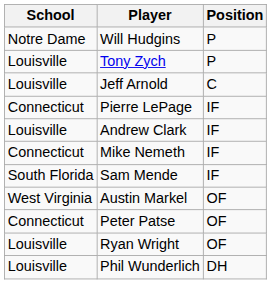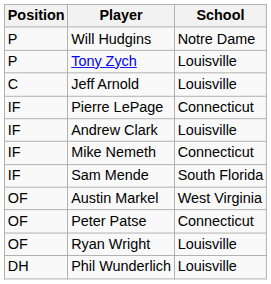 <table class="wikitable">
 <tr>
+<th>Position</th>
+<th>Player</th>
 <th>School</th>
-<th>Player</th>
-<th>Position</th>
 </tr>
 <tr>
+<td>P</td>
+<td>Will Hudgins</td>
 <td>Notre Dame</td>
-<td>Will Hudgins</td>
-<td>P</td>
 </tr>
 <tr>
+<td>P</td>
+<td><a href='#'>Tony Zych</a></td>
 <td>Louisville</td>
-<td><a href='#'>Tony Zych</a></td>
-<td>P</td>
 </tr>
 <tr>
+<td>C</td>
+<td>Jeff Arnold</td>
 <td>Louisville</td>
-<td>Jeff Arnold</td>
-<td>C</td>
 </tr>
 <tr>
+<td>IF</td>
+<td>Pierre LePage</td>
 <td>Connecticut</td>
-<td>Pierre LePage</td>
-<td>IF</td>
 </tr>
 <tr>
+<td>IF</td>
+<td>Andrew Clark</td>
 <td>Louisville</td>
-<td>Andrew Clark</td>
-<td>IF</td>
 </tr>
 <tr>
+<td>IF</td>
+<td>Mike Nemeth</td>
 <td>Connecticut</td>
-<td>Mike Nemeth</td>
-<td>IF</td>
 </tr>
 <tr>
+<td>IF</td>
+<td>Sam Mende</td>
 <td>South Florida</td>
-<td>Sam Mende</td>
-<td>IF</td>
 </tr>
 <tr>
+<td>OF</td>
+<td>Austin Markel</td>
 <td>West Virginia</td>
-<td>Austin Markel</td>
-<td>OF</td>
 </tr>
 <tr>
+<td>OF</td>
+<td>Peter Patse</td>
 <td>Connecticut</td>
-<td>Peter Patse</td>
-<td>OF</td>
 </tr>
 <tr>
+<td>OF</td>
+<td>Ryan Wright</td>
 <td>Louisville</td>
-<td>Ryan Wright</td>
-<td>OF</td>
 </tr>
 <tr>
+<td>DH</td>
+<td>Phil Wunderlich</td>
 <td>Louisville</td>
-<td>Phil Wunderlich</td>
-<td>DH</td>
 </tr>
 </table>
